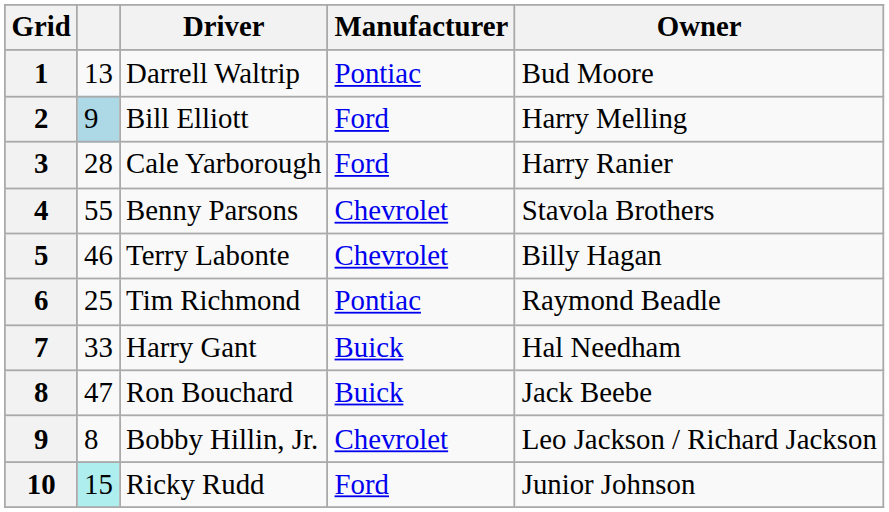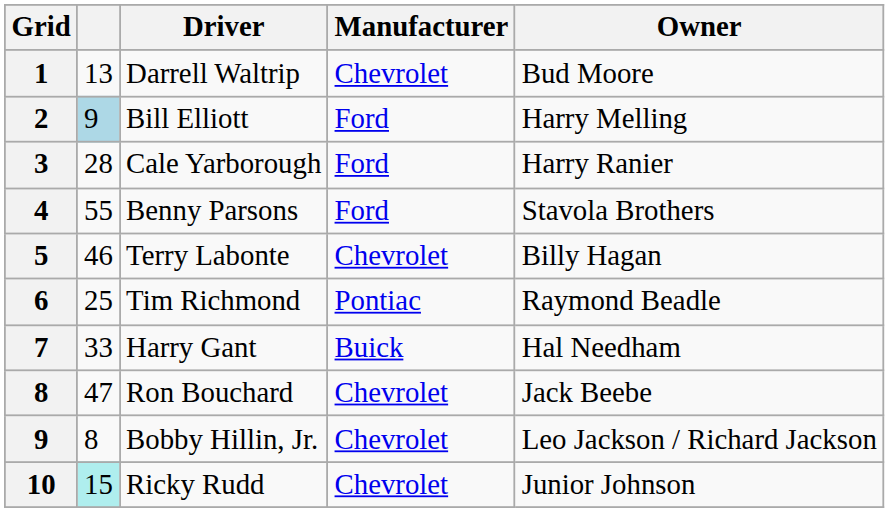 <table class="wikitable">
 <tr>
 <th>Grid</th>
 <th></th>
 <th>Driver</th>
 <th>Manufacturer</th>
 <th>Owner</th>
 </tr>
 <tr>
 <th>1</th>
 <td>13</td>
 <td>Darrell Waltrip</td>
-<td><a href='#'>Pontiac</a></td>
+<td><a href='#'>Chevrolet</a></td>
 <td>Bud Moore</td>
 </tr>
 <tr>
 <th>2</th>
 <td style="background: lightblue;">9</td>
 <td>Bill Elliott</td>
 <td><a href='#'>Ford</a></td>
 <td>Harry Melling</td>
 </tr>
 <tr>
 <th>3</th>
 <td>28</td>
 <td>Cale Yarborough</td>
 <td><a href='#'>Ford</a></td>
 <td>Harry Ranier</td>
 </tr>
 <tr>
 <th>4</th>
 <td>55</td>
 <td>Benny Parsons</td>
-<td><a href='#'>Chevrolet</a></td>
+<td><a href='#'>Ford</a></td>
 <td>Stavola Brothers</td>
 </tr>
 <tr>
 <th>5</th>
 <td>46</td>
 <td>Terry Labonte</td>
 <td><a href='#'>Chevrolet</a></td>
 <td>Billy Hagan</td>
 </tr>
 <tr>
 <th>6</th>
 <td>25</td>
 <td>Tim Richmond</td>
 <td><a href='#'>Pontiac</a></td>
 <td>Raymond Beadle</td>
 </tr>
 <tr>
 <th>7</th>
 <td>33</td>
 <td>Harry Gant</td>
 <td><a href='#'>Buick</a></td>
 <td>Hal Needham</td>
 </tr>
 <tr>
 <th>8</th>
 <td>47</td>
 <td>Ron Bouchard</td>
-<td><a href='#'>Buick</a></td>
+<td><a href='#'>Chevrolet</a></td>
 <td>Jack Beebe</td>
 </tr>
 <tr>
 <th>9</th>
 <td>8</td>
 <td>Bobby Hillin, Jr.</td>
 <td><a href='#'>Chevrolet</a></td>
 <td>Leo Jackson / Richard Jackson</td>
 </tr>
 <tr>
 <th>10</th>
 <td style="background: paleturquoise;">15</td>
 <td>Ricky Rudd</td>
-<td><a href='#'>Ford</a></td>
+<td><a href='#'>Chevrolet</a></td>
 <td>Junior Johnson</td>
 </tr>
 </table>
